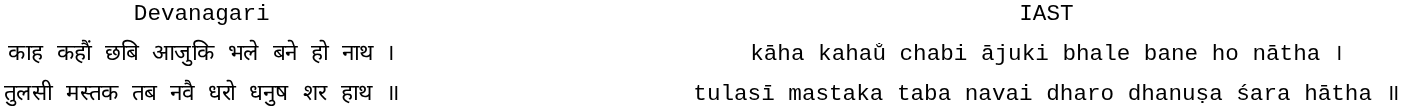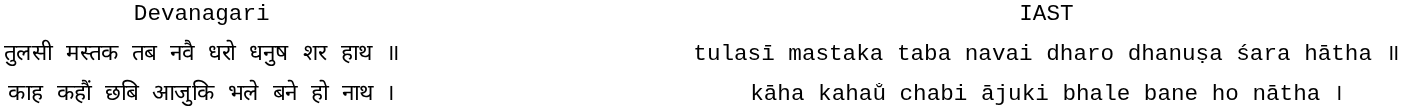 <table style="margin: auto" border="0" cellpadding="0" cellspacing="5">
 <tr style="text-align:center;">
 <td>Devanagari                     </td>
 <td>IAST</td>
 </tr>
 <tr style="text-align:center;">
+<td>तुलसी मस्तक तब नवै धरो धनुष शर हाथ ॥                     </td>
+<td>tulasī mastaka taba navai dharo dhanuṣa śara hātha ॥</td>
+</tr>
+<tr style="text-align:center;">
 <td>काह कहौं छबि आजुकि भले बने हो नाथ ।                     </td>
 <td>kāha kahau&#784; chabi ājuki bhale bane ho nātha ।</td>
 </tr>
-<tr style="text-align:center;">
-<td>तुलसी मस्तक तब नवै धरो धनुष शर हाथ ॥                     </td>
-<td>tulasī mastaka taba navai dharo dhanuṣa śara hātha ॥</td>
-</tr>
 </table>
